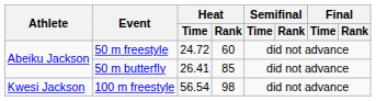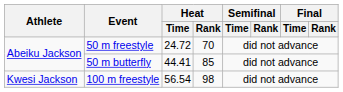 <table class=wikitable style="font-size:90%">
 <tr>
 <th rowspan="2">Athlete</th>
 <th rowspan="2">Event</th>
 <th colspan="2">Heat</th>
 <th colspan="2">Semifinal</th>
 <th colspan="2">Final</th>
 </tr>
 <tr style="font-size:95%">
 <th>Time</th>
 <th>Rank</th>
 <th>Time</th>
 <th>Rank</th>
 <th>Time</th>
 <th>Rank</th>
 </tr>
 <tr align=center>
 <td align=left rowspan=2><a href='#'>Abeiku Jackson</a></td>
 <td align=left><a href='#'>50 m freestyle</a></td>
 <td>24.72</td>
-<td>60</td>
+<td>70</td>
 <td colspan=4>did not advance</td>
 </tr>
 <tr align=center>
 <td align=left><a href='#'>50 m butterfly</a></td>
-<td>26.41</td>
+<td>44.41</td>
 <td>85</td>
 <td colspan=4>did not advance</td>
 </tr>
 <tr align=center>
 <td align=left><a href='#'>Kwesi Jackson</a></td>
 <td align=left><a href='#'>100 m freestyle</a></td>
 <td>56.54</td>
 <td>98</td>
 <td colspan=4>did not advance</td>
 </tr>
 </table>
